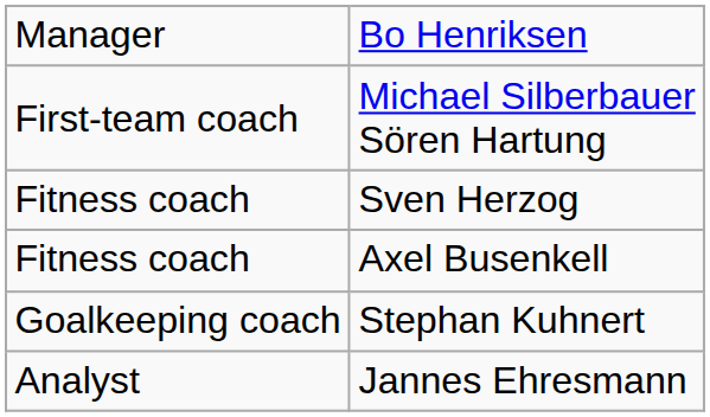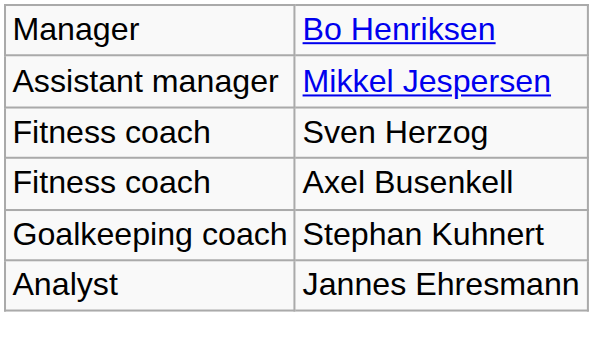 <table class="wikitable">
 <tr>
 <td>Manager</td>
 <td> <a href='#'>Bo Henriksen</a></td>
 </tr>
 <tr>
-<td>First-team coach</td>
-<td> <a href='#'>Michael Silberbauer</a> <br>  Sören Hartung</td>
+<td>Assistant manager</td>
+<td> <a href='#'>Mikkel Jespersen</a></td>
 </tr>
 <tr>
 <td>Fitness coach</td>
 <td> Sven Herzog</td>
 </tr>
 <tr>
 <td>Fitness coach</td>
 <td> Axel Busenkell</td>
 </tr>
 <tr>
 <td>Goalkeeping coach</td>
 <td> Stephan Kuhnert</td>
 </tr>
 <tr>
 <td>Analyst</td>
 <td> Jannes Ehresmann</td>
 </tr>
 </table>
